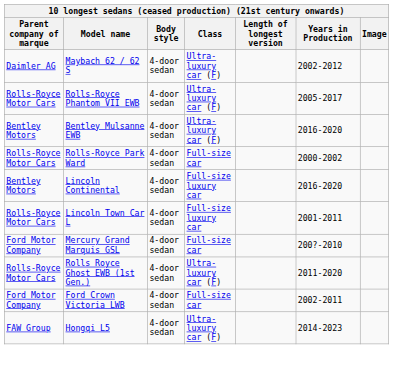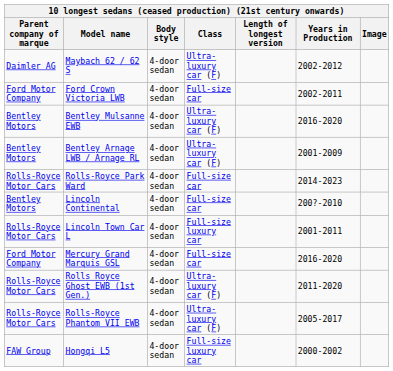 <table class="wikitable">
 <tr>
 <th colspan="7">10 longest sedans (ceased production) (21st century onwards)</th>
 </tr>
 <tr>
 <th>Parent company of marque</th>
 <th>Model name</th>
 <th>Body style</th>
 <th>Class</th>
 <th>Length of longest version</th>
 <th>Years in Production</th>
 <th>Image</th>
 </tr>
 <tr>
 <td><a href='#'>Daimler AG</a></td>
 <td><a href='#'>Maybach 62 / 62 S</a></td>
 <td>4-door sedan</td>
 <td><a href='#'>Ultra-luxury car</a> (<a href='#'>F</a>)</td>
 <td></td>
 <td>2002-2012</td>
 <td></td>
 </tr>
 <tr>
-<td><a href='#'>Rolls-Royce Motor Cars</a></td>
-<td><a href='#'>Rolls-Royce Phantom VII EWB</a></td>
+<td><a href='#'>Ford Motor Company</a></td>
+<td><a href='#'>Ford Crown Victoria LWB</a></td>
 <td>4-door sedan</td>
-<td><a href='#'>Ultra-luxury car</a> (<a href='#'>F</a>)</td>
+<td><a href='#'>Full-size car</a></td>
 <td></td>
-<td>2005-2017</td>
+<td>2002-2011</td>
 <td></td>
 </tr>
 <tr>
 <td><a href='#'>Bentley Motors</a></td>
 <td><a href='#'>Bentley Mulsanne EWB</a></td>
 <td>4-door sedan</td>
 <td><a href='#'>Ultra-luxury car</a> (<a href='#'>F</a>)</td>
 <td></td>
 <td>2016-2020</td>
 <td></td>
 </tr>
 <tr>
+<td><a href='#'>Bentley Motors</a></td>
+<td><a href='#'>Bentley Arnage LWB / Arnage RL</a></td>
+<td>4-door sedan</td>
+<td><a href='#'>Ultra-luxury car</a> (<a href='#'>F</a>)</td>
+<td></td>
+<td>2001-2009</td>
+<td></td>
+</tr>
+<tr>
 <td><a href='#'>Rolls-Royce Motor Cars</a></td>
 <td><a href='#'>Rolls-Royce Park Ward</a></td>
 <td>4-door sedan</td>
 <td><a href='#'>Full-size car</a></td>
 <td></td>
-<td>2000-2002</td>
+<td>2014-2023</td>
 <td></td>
 </tr>
 <tr>
 <td><a href='#'>Bentley Motors</a></td>
 <td><a href='#'>Lincoln Continental</a></td>
 <td>4-door sedan</td>
-<td><a href='#'>Full-size</a> <a href='#'>luxury car</a></td>
+<td><a href='#'>Full-size car</a></td>
 <td></td>
-<td>2016-2020</td>
+<td>200?-2010</td>
 <td></td>
 </tr>
 <tr>
 <td><a href='#'>Rolls-Royce Motor Cars</a></td>
 <td><a href='#'>Lincoln Town Car L</a></td>
 <td>4-door sedan</td>
 <td><a href='#'>Full-size</a> <a href='#'>luxury car</a></td>
 <td></td>
 <td>2001-2011</td>
 <td></td>
 </tr>
 <tr>
 <td><a href='#'>Ford Motor Company</a></td>
 <td><a href='#'>Mercury Grand Marquis GSL</a></td>
 <td>4-door sedan</td>
 <td><a href='#'>Full-size car</a></td>
 <td></td>
-<td>200?-2010</td>
+<td>2016-2020</td>
 <td></td>
 </tr>
 <tr>
 <td><a href='#'>Rolls-Royce Motor Cars</a></td>
 <td><a href='#'>Rolls Royce Ghost EWB (1st Gen.)</a></td>
 <td>4-door sedan</td>
 <td><a href='#'>Ultra-luxury car</a> (<a href='#'>F</a>)</td>
 <td></td>
 <td>2011-2020</td>
 <td></td>
 </tr>
 <tr>
-<td><a href='#'>Ford Motor Company</a></td>
-<td><a href='#'>Ford Crown Victoria LWB</a></td>
+<td><a href='#'>Rolls-Royce Motor Cars</a></td>
+<td><a href='#'>Rolls-Royce Phantom VII EWB</a></td>
 <td>4-door sedan</td>
-<td><a href='#'>Full-size car</a></td>
+<td><a href='#'>Ultra-luxury car</a> (<a href='#'>F</a>)</td>
 <td></td>
-<td>2002-2011</td>
+<td>2005-2017</td>
 <td></td>
 </tr>
 <tr>
 <td><a href='#'>FAW Group</a></td>
 <td><a href='#'>Hongqi L5</a></td>
 <td>4-door sedan</td>
-<td><a href='#'>Ultra-luxury car</a> (<a href='#'>F</a>)</td>
+<td><a href='#'>Full-size</a> <a href='#'>luxury car</a></td>
 <td></td>
-<td>2014-2023</td>
+<td>2000-2002</td>
 <td></td>
 </tr>
 </table>
